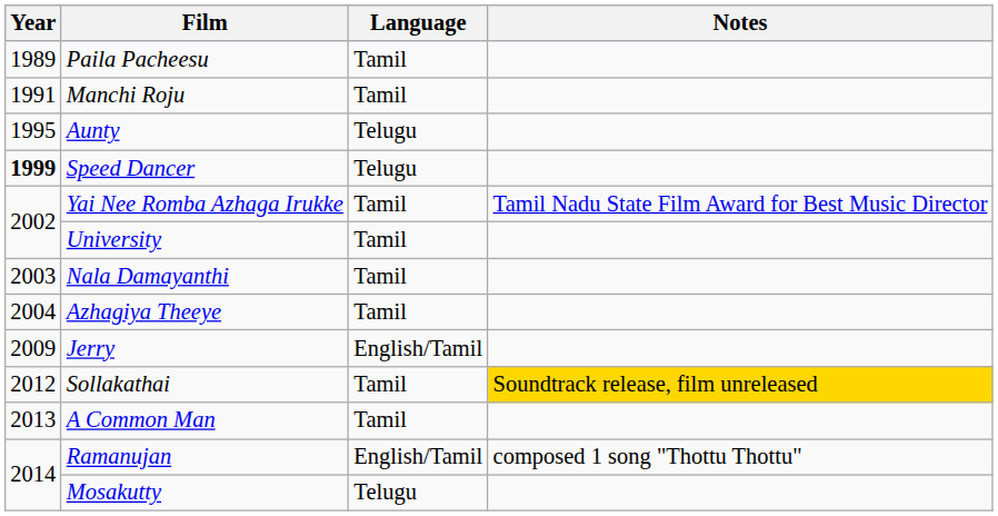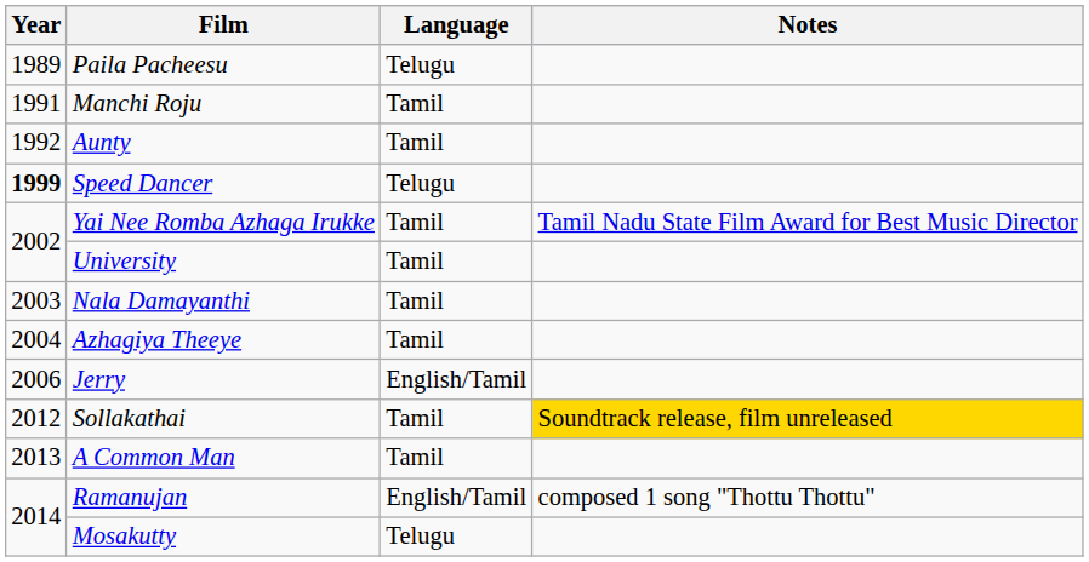 <table class="wikitable">
 <tr style="background:#b0c4de; text-align:center;">
 <th>Year</th>
 <th>Film</th>
 <th>Language</th>
 <th>Notes</th>
 </tr>
 <tr>
 <td>1989</td>
 <td><em>Paila Pacheesu</em></td>
-<td>Tamil</td>
+<td>Telugu</td>
 <td></td>
 </tr>
 <tr>
 <td>1991</td>
 <td><em>Manchi Roju</em></td>
 <td>Tamil</td>
 <td></td>
 </tr>
 <tr>
-<td>1995</td>
+<td>1992</td>
 <td><em><a href='#'>Aunty</a></em></td>
-<td>Telugu</td>
+<td>Tamil</td>
 <td></td>
 </tr>
 <tr>
 <td><strong>1999</strong></td>
 <td><em><a href='#'>Speed Dancer</a></em></td>
 <td>Telugu</td>
 <td></td>
 </tr>
 <tr>
 <td rowspan="2">2002</td>
 <td><em><a href='#'>Yai Nee Romba Azhaga Irukke</a></em></td>
 <td>Tamil</td>
 <td><a href='#'>Tamil Nadu State Film Award for Best Music Director</a></td>
 </tr>
 <tr>
 <td><em><a href='#'>University</a></em></td>
 <td>Tamil</td>
 <td></td>
 </tr>
 <tr>
 <td>2003</td>
 <td><em><a href='#'>Nala Damayanthi</a></em></td>
 <td>Tamil</td>
 <td></td>
 </tr>
 <tr>
 <td>2004</td>
 <td><em><a href='#'>Azhagiya Theeye</a></em></td>
 <td>Tamil</td>
 <td></td>
 </tr>
 <tr>
-<td>2009</td>
+<td>2006</td>
 <td><em><a href='#'>Jerry</a></em></td>
 <td>English/Tamil</td>
 <td></td>
 </tr>
 <tr>
 <td>2012</td>
 <td><em>Sollakathai</em></td>
 <td>Tamil</td>
 <td style="background: gold;">Soundtrack release, film unreleased</td>
 </tr>
 <tr>
 <td>2013</td>
 <td><em><a href='#'>A Common Man</a></em></td>
 <td>Tamil</td>
 <td></td>
 </tr>
 <tr>
 <td rowspan="2">2014</td>
 <td><em><a href='#'>Ramanujan</a></em></td>
 <td>English/Tamil</td>
 <td>composed 1 song "Thottu Thottu"</td>
 </tr>
 <tr>
 <td><em><a href='#'>Mosakutty</a></em></td>
 <td>Telugu</td>
 <td></td>
 </tr>
 </table>
